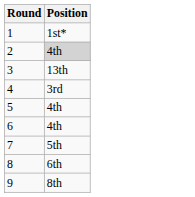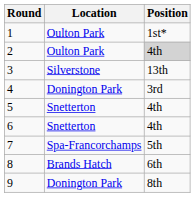 <table class="wikitable">
 <tr>
 <th>Round</th>
+<th>Location</th>
 <th>Position</th>
 </tr>
 <tr>
 <td>1</td>
+<td><a href='#'>Oulton Park</a></td>
 <td>1st*</td>
 </tr>
 <tr>
 <td>2</td>
+<td><a href='#'>Oulton Park</a></td>
 <td style="background: lightgrey;">4th</td>
 </tr>
 <tr>
 <td>3</td>
+<td><a href='#'>Silverstone</a></td>
 <td>13th</td>
 </tr>
 <tr>
 <td>4</td>
+<td><a href='#'>Donington Park</a></td>
 <td>3rd</td>
 </tr>
 <tr>
 <td>5</td>
+<td><a href='#'>Snetterton</a></td>
 <td>4th</td>
 </tr>
 <tr>
 <td>6</td>
+<td><a href='#'>Snetterton</a></td>
 <td>4th</td>
 </tr>
 <tr>
 <td>7</td>
+<td><a href='#'>Spa-Francorchamps</a></td>
 <td>5th</td>
 </tr>
 <tr>
 <td>8</td>
+<td><a href='#'>Brands Hatch</a></td>
 <td>6th</td>
 </tr>
 <tr>
 <td>9</td>
+<td><a href='#'>Donington Park</a></td>
 <td>8th</td>
 </tr>
 </table>
